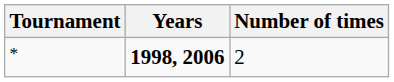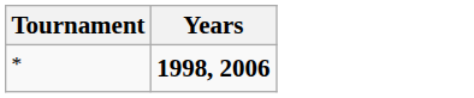 <table class="wikitable">
 <tr>
 <th>Tournament</th>
 <th>Years</th>
-<th>Number of times</th>
 </tr>
 <tr>
 <td><sup>*</sup></td>
 <td><strong>1998, 2006</strong></td>
-<td>2</td>
 </tr>
 </table>
